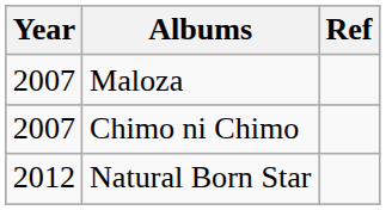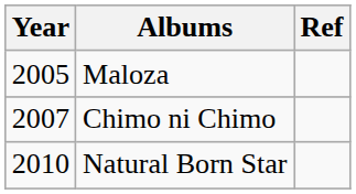 <table class="wikitable">
 <tr>
 <th>Year</th>
 <th>Albums</th>
 <th>Ref</th>
 </tr>
 <tr>
-<td>2007</td>
+<td>2005</td>
 <td>Maloza</td>
 <td> </td>
 </tr>
 <tr>
 <td>2007</td>
 <td>Chimo ni Chimo</td>
 <td></td>
 </tr>
 <tr>
-<td>2012</td>
+<td>2010</td>
 <td>Natural Born Star</td>
 <td></td>
 </tr>
 </table>
